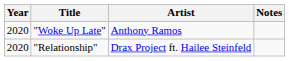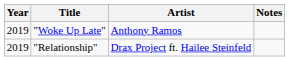 <table class="wikitable">
 <tr>
 <th>Year</th>
 <th>Title</th>
 <th>Artist</th>
 <th>Notes</th>
 </tr>
 <tr>
-<td>2020</td>
+<td>2019</td>
 <td>"<a href='#'>Woke Up Late</a>"</td>
 <td><a href='#'>Anthony Ramos</a></td>
 <td></td>
 </tr>
 <tr>
-<td>2020</td>
+<td>2019</td>
 <td>"Relationship"</td>
 <td><a href='#'>Drax Project</a> ft. <a href='#'>Hailee Steinfeld</a></td>
 <td></td>
 </tr>
 </table>
